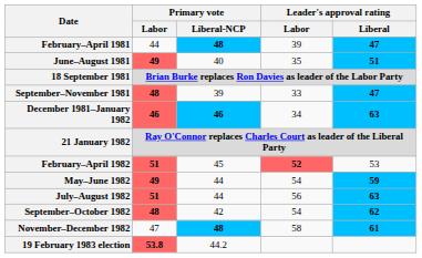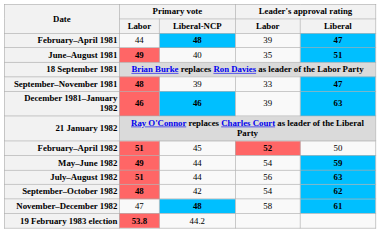 <table class="nowrap wikitable tpl-blanktable" style=text-align:center;font-size:90%>
 <tr>
 <th rowspan="2">Date</th>
 <th colspan="2">Primary vote</th>
 <th colspan="2">Leader's approval rating</th>
 </tr>
 <tr>
 <th>Labor</th>
 <th>Liberal-NCP</th>
 <th>Labor</th>
 <th>Liberal</th>
 </tr>
 <tr>
 <th style=text-align:right>February–April 1981</th>
 <td>44</td>
 <th style=background:#00bfff>48</th>
 <td>39</td>
 <th style=background:#00bfff>47</th>
 </tr>
 <tr>
 <th style=text-align:right>June–August 1981</th>
 <th style=background:#f66>49</th>
 <td>40</td>
 <td>35</td>
 <th style=background:#00bfff>51</th>
 </tr>
 <tr style=background:#DADADA;font-weight:bold>
 <th style=text-align:right>18 September 1981</th>
 <td colspan="4"><a href='#'>Brian Burke</a> replaces <a href='#'>Ron Davies</a> as leader of the Labor Party</td>
 </tr>
 <tr>
 <th style=text-align:right>September–November 1981</th>
 <th style=background:#f66>48</th>
 <td>39</td>
 <td>33</td>
 <th style=background:#00bfff>47</th>
 </tr>
 <tr>
 <th style=text-align:right>December 1981–January 1982</th>
 <th style=background:#f66>46</th>
 <th style=background:#00bfff>46</th>
-<td>34</td>
+<td>39</td>
 <th style=background:#00bfff>63</th>
 </tr>
 <tr style=background:#DADADA;font-weight:bold>
 <th style=text-align:right>21 January 1982</th>
 <td colspan="4"><a href='#'>Ray O'Connor</a> replaces <a href='#'>Charles Court</a> as leader of the Liberal Party</td>
 </tr>
 <tr>
 <th style=text-align:right>February–April 1982</th>
 <th style=background:#f66>51</th>
 <td>45</td>
 <th style=background:#f66>52</th>
-<td>53</td>
+<td>50</td>
 </tr>
 <tr>
 <th style=text-align:right>May–June 1982</th>
 <th style=background:#f66>49</th>
 <td>44</td>
 <td>54</td>
 <th style=background:#00bfff>59</th>
 </tr>
 <tr>
 <th style=text-align:right>July–August 1982</th>
 <th style=background:#f66>51</th>
 <td>44</td>
 <td>56</td>
 <th style=background:#00bfff>63</th>
 </tr>
 <tr>
 <th style=text-align:right>September–October 1982</th>
 <th style=background:#f66>48</th>
 <td>42</td>
 <td>54</td>
 <th style=background:#00bfff>62</th>
 </tr>
 <tr>
 <th style=text-align:right>November–December 1982</th>
 <td>47</td>
 <th style=background:#00bfff>48</th>
 <td>58</td>
 <th style=background:#00bfff>61</th>
 </tr>
 <tr>
 <th style=text-align:right>19 February 1983 election</th>
 <th style=background:#f66>53.8</th>
 <td>44.2</td>
 <td></td>
 <td></td>
 </tr>
 </table>
